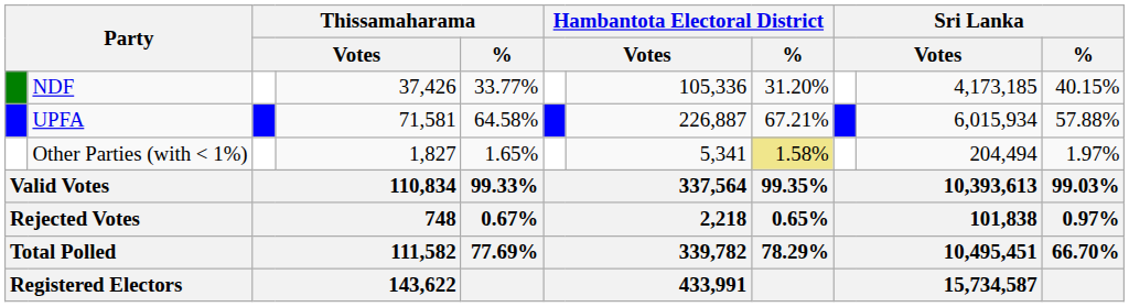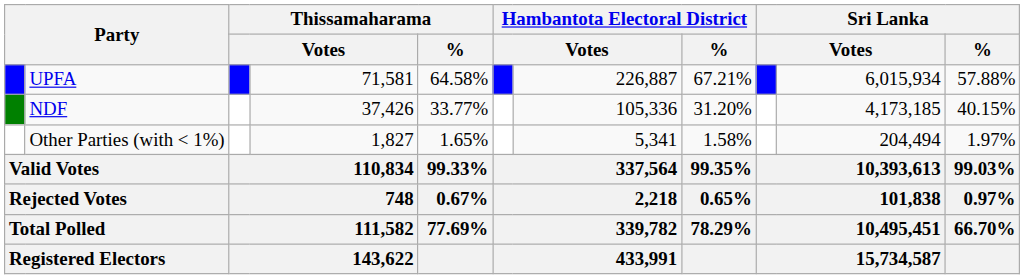 <table class="wikitable">
 <tr>
 <th colspan="2" width="144px"rowspan="2">Party</th>
 <th colspan="3" width="216px">Thissamaharama</th>
 <th colspan="3" width="216px"><a href='#'>Hambantota Electoral District</a></th>
 <th colspan="3" width="216px">Sri Lanka</th>
 </tr>
 <tr>
 <th colspan="2" width="144px">Votes</th>
 <th>%</th>
 <th colspan="2" width="144px">Votes</th>
 <th>%</th>
 <th colspan="2" width="144px">Votes</th>
 <th>%</th>
 </tr>
 <tr>
+<td style="background-color:blue;" width="10px"></td>
+<td style="text-align:left;"><a href='#'>UPFA</a></td>
+<td style="background-color:blue;" width="10px"></td>
+<td style="text-align:right;">71,581</td>
+<td style="text-align:right;">64.58%</td>
+<td style="background-color:blue;" width="10px"></td>
+<td style="text-align:right;">226,887</td>
+<td style="text-align:right;">67.21%</td>
+<td style="background-color:blue;" width="10px"></td>
+<td style="text-align:right;">6,015,934</td>
+<td style="text-align:right;">57.88%</td>
+</tr>
+<tr>
 <td style="background-color:green;" width="10px"></td>
 <td style="text-align:left;"><a href='#'>NDF</a></td>
 <td style="background-color:white;" width="10px"></td>
 <td style="text-align:right;">37,426</td>
 <td style="text-align:right;">33.77%</td>
 <td style="background-color:white;" width="10px"></td>
 <td style="text-align:right;">105,336</td>
 <td style="text-align:right;">31.20%</td>
 <td style="background-color:white;" width="10px"></td>
 <td style="text-align:right;">4,173,185</td>
 <td style="text-align:right;">40.15%</td>
 </tr>
 <tr>
-<td style="background-color:blue;" width="10px"></td>
-<td style="text-align:left;"><a href='#'>UPFA</a></td>
-<td style="background-color:blue;" width="10px"></td>
-<td style="text-align:right;">71,581</td>
-<td style="text-align:right;">64.58%</td>
-<td style="background-color:blue;" width="10px"></td>
-<td style="text-align:right;">226,887</td>
-<td style="text-align:right;">67.21%</td>
-<td style="background-color:blue;" width="10px"></td>
-<td style="text-align:right;">6,015,934</td>
-<td style="text-align:right;">57.88%</td>
-</tr>
-<tr>
 <td style="background-color:white;" width="10px"></td>
 <td style="text-align:left;">Other Parties (with < 1%)</td>
 <td style="background-color:white;" width="10px"></td>
 <td style="text-align:right;">1,827</td>
 <td style="text-align:right;">1.65%</td>
 <td style="background-color:white;" width="10px"></td>
 <td style="text-align:right;">5,341</td>
-<td style="background: khaki; text-align:right;">1.58%</td>
+<td style="text-align:right;">1.58%</td>
 <td style="background-color:white;" width="10px"></td>
 <td style="text-align:right;">204,494</td>
 <td style="text-align:right;">1.97%</td>
 </tr>
 <tr>
 <th colspan="2" width="144px"style="text-align:left;">Valid Votes</th>
 <th style="text-align:right;"colspan="2" width="144px">110,834</th>
 <th style="text-align:right;">99.33%</th>
 <th style="text-align:right;"colspan="2" width="144px">337,564</th>
 <th style="text-align:right;">99.35%</th>
 <th style="text-align:right;"colspan="2" width="144px">10,393,613</th>
 <th style="text-align:right;">99.03%</th>
 </tr>
 <tr>
 <th colspan="2" width="144px"style="text-align:left;">Rejected Votes</th>
 <th style="text-align:right;"colspan="2" width="144px">748</th>
 <th style="text-align:right;">0.67%</th>
 <th style="text-align:right;"colspan="2" width="144px">2,218</th>
 <th style="text-align:right;">0.65%</th>
 <th style="text-align:right;"colspan="2" width="144px">101,838</th>
 <th style="text-align:right;">0.97%</th>
 </tr>
 <tr>
 <th colspan="2" width="144px"style="text-align:left;">Total Polled</th>
 <th style="text-align:right;"colspan="2" width="144px">111,582</th>
 <th style="text-align:right;">77.69%</th>
 <th style="text-align:right;"colspan="2" width="144px">339,782</th>
 <th style="text-align:right;">78.29%</th>
 <th style="text-align:right;"colspan="2" width="144px">10,495,451</th>
 <th style="text-align:right;">66.70%</th>
 </tr>
 <tr>
 <th colspan="2" width="144px"style="text-align:left;">Registered Electors</th>
 <th style="text-align:right;"colspan="2" width="144px">143,622</th>
 <th></th>
 <th style="text-align:right;"colspan="2" width="144px">433,991</th>
 <th></th>
 <th style="text-align:right;"colspan="2" width="144px">15,734,587</th>
 <th></th>
 </tr>
 </table>
